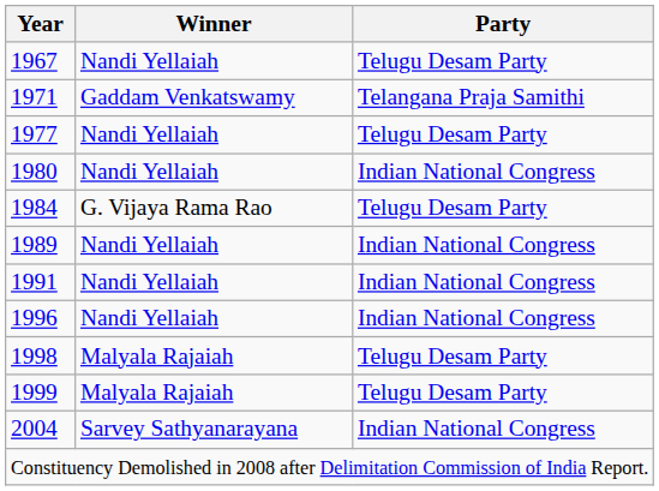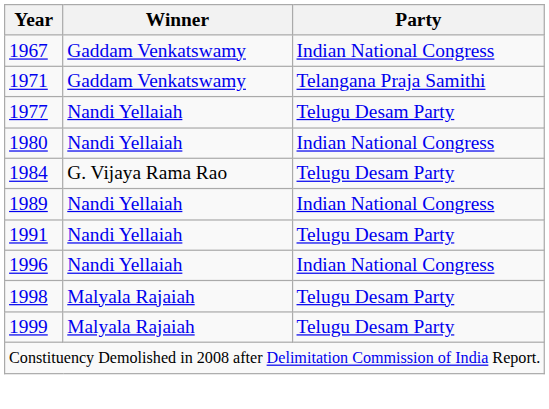 <table class="wikitable sortable">
 <tr>
 <th>Year</th>
 <th>Winner</th>
 <th>Party</th>
 </tr>
 <tr>
 <td><a href='#'>1967</a></td>
-<td><a href='#'>Nandi Yellaiah</a></td>
-<td><a href='#'>Telugu Desam Party</a></td>
+<td><a href='#'>Gaddam Venkatswamy</a></td>
+<td><a href='#'>Indian National Congress</a></td>
 </tr>
 <tr>
 <td><a href='#'>1971</a></td>
 <td><a href='#'>Gaddam Venkatswamy</a></td>
 <td><a href='#'>Telangana Praja Samithi</a></td>
 </tr>
 <tr>
 <td><a href='#'>1977</a></td>
 <td><a href='#'>Nandi Yellaiah</a></td>
 <td><a href='#'>Telugu Desam Party</a></td>
 </tr>
 <tr>
 <td><a href='#'>1980</a></td>
 <td><a href='#'>Nandi Yellaiah</a></td>
 <td><a href='#'>Indian National Congress</a></td>
 </tr>
 <tr>
 <td><a href='#'>1984</a></td>
 <td>G. Vijaya Rama Rao</td>
 <td><a href='#'>Telugu Desam Party</a></td>
 </tr>
 <tr>
 <td><a href='#'>1989</a></td>
 <td><a href='#'>Nandi Yellaiah</a></td>
 <td><a href='#'>Indian National Congress</a></td>
 </tr>
 <tr>
 <td><a href='#'>1991</a></td>
 <td><a href='#'>Nandi Yellaiah</a></td>
-<td><a href='#'>Indian National Congress</a></td>
+<td><a href='#'>Telugu Desam Party</a></td>
 </tr>
 <tr>
 <td><a href='#'>1996</a></td>
 <td><a href='#'>Nandi Yellaiah</a></td>
 <td><a href='#'>Indian National Congress</a></td>
 </tr>
 <tr>
 <td><a href='#'>1998</a></td>
 <td><a href='#'>Malyala Rajaiah</a></td>
 <td><a href='#'>Telugu Desam Party</a></td>
 </tr>
 <tr>
 <td><a href='#'>1999</a></td>
 <td><a href='#'>Malyala Rajaiah</a></td>
 <td><a href='#'>Telugu Desam Party</a></td>
 </tr>
 <tr>
-<td><a href='#'>2004</a></td>
-<td><a href='#'>Sarvey Sathyanarayana</a></td>
-<td><a href='#'>Indian National Congress</a></td>
-</tr>
-<tr>
 <td colspan="3"><small>Constituency Demolished in 2008 after <a href='#'>Delimitation Commission of India</a> Report.</small></td>
 </tr>
 </table>
